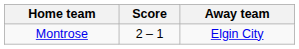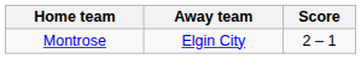 <table class="wikitable" style="text-align: center">
 <tr>
 <th width=140>Home team</th>
+<th width=140>Away team</th>
 <th width=70>Score</th>
-<th width=140>Away team</th>
 </tr>
 <tr>
 <td><a href='#'>Montrose</a></td>
+<td><a href='#'>Elgin City</a></td>
 <td>2 – 1</td>
-<td><a href='#'>Elgin City</a></td>
 </tr>
 </table>
